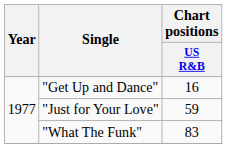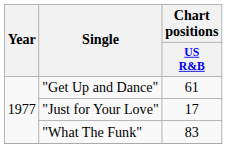 <table class="wikitable" style="text-align:center;">
 <tr>
 <th rowspan="2">Year</th>
 <th rowspan="2">Single</th>
 <th>Chart positions</th>
 </tr>
 <tr style="font-size:smaller;">
 <th width="40"><a href='#'>US<br>R&B</a></th>
 </tr>
 <tr>
 <td rowspan="3">1977</td>
 <td align="left">"Get Up and Dance"</td>
-<td>16</td>
+<td>61</td>
 </tr>
 <tr>
 <td align="left">"Just for Your Love"</td>
-<td>59</td>
+<td>17</td>
 </tr>
 <tr>
 <td align="left">"What The Funk"</td>
 <td>83</td>
 </tr>
 <tr>
 </tr>
 </table>
